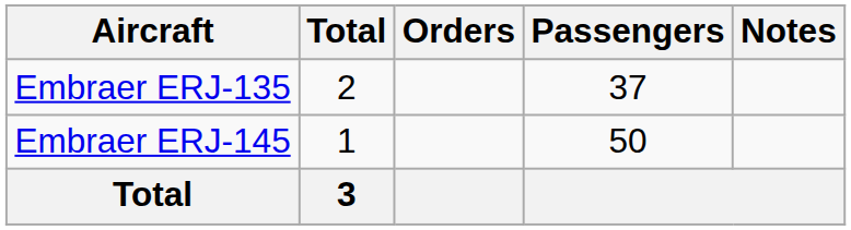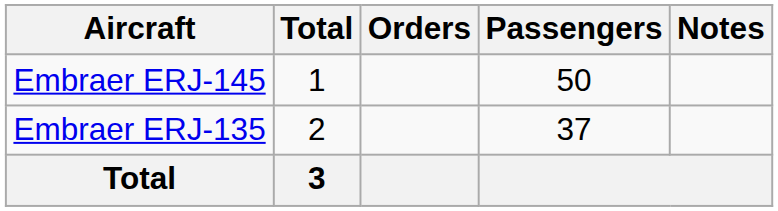 <table class="wikitable" style="margin:1em auto;">
 <tr>
 <th>Aircraft</th>
 <th>Total</th>
 <th>Orders</th>
 <th>Passengers</th>
 <th>Notes</th>
 </tr>
 <tr>
+<td><a href='#'>Embraer ERJ-145</a></td>
+<td style="text-align:center">1</td>
+<td style="text-align:center"></td>
+<td style="text-align:center">50</td>
+<td></td>
+</tr>
+<tr>
 <td><a href='#'>Embraer ERJ-135</a></td>
 <td style="text-align:center">2</td>
 <td style="text-align:center"></td>
 <td style="text-align:center">37</td>
-<td></td>
-</tr>
-<tr>
-<td><a href='#'>Embraer ERJ-145</a></td>
-<td style="text-align:center">1</td>
-<td style="text-align:center"></td>
-<td style="text-align:center">50</td>
 <td></td>
 </tr>
 <tr>
 <th>Total</th>
 <th style="text-align:center">3</th>
 <th style="text-align:center"></th>
 <th colspan="2"></th>
 </tr>
 </table>
